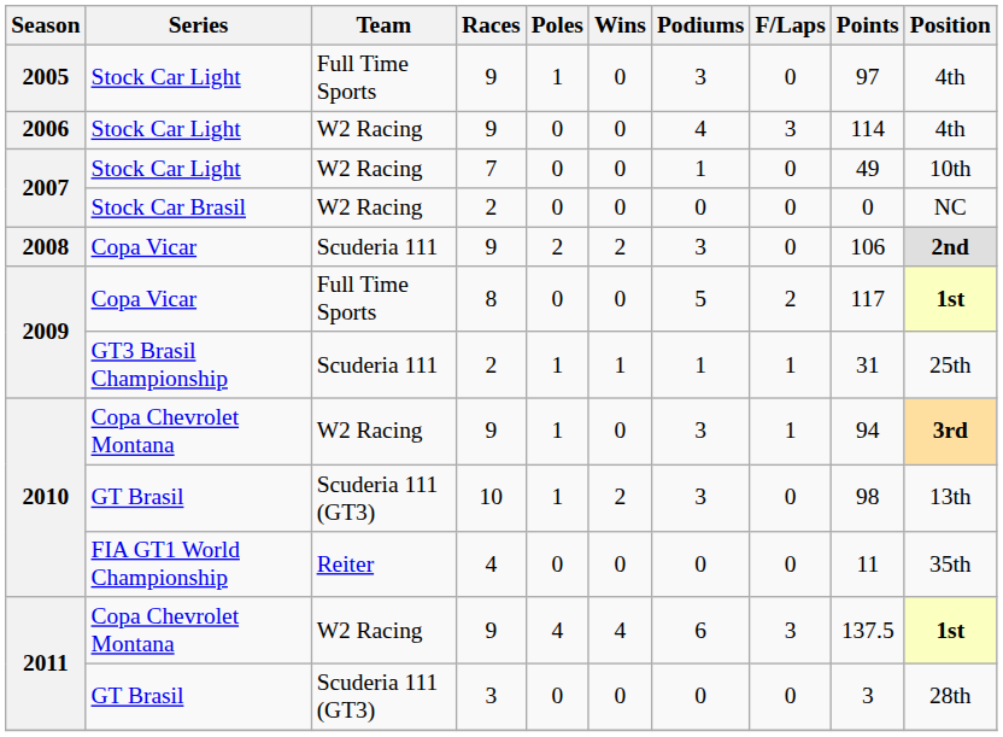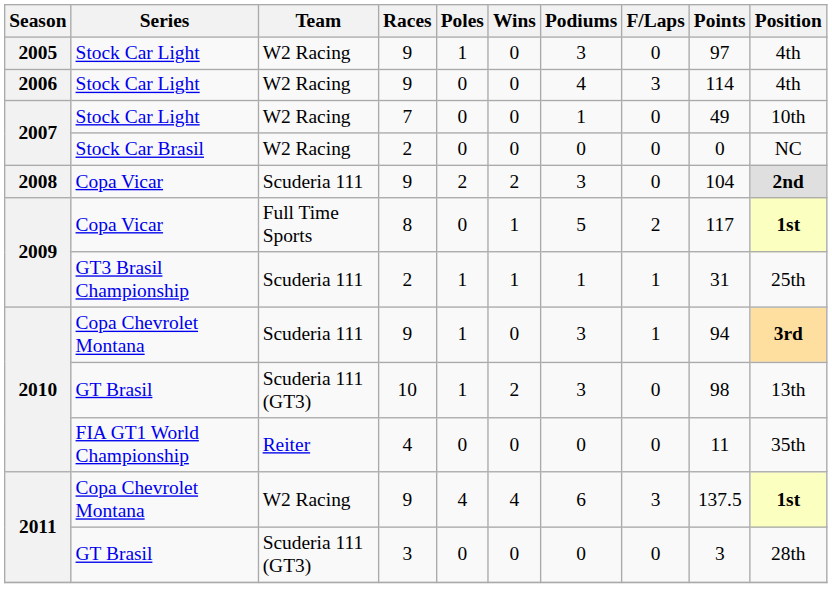 <table class="wikitable" style="font-size: 90%; text-align:center">
 <tr>
 <th>Season</th>
 <th>Series</th>
 <th>Team</th>
 <th>Races</th>
 <th>Poles</th>
 <th>Wins</th>
 <th>Podiums</th>
 <th>F/Laps</th>
 <th>Points</th>
 <th>Position</th>
 </tr>
 <tr>
 <th>2005</th>
 <td align=left><a href='#'>Stock Car Light</a></td>
-<td align=left>Full Time Sports</td>
+<td align=left>W2 Racing</td>
 <td>9</td>
 <td>1</td>
 <td>0</td>
 <td>3</td>
 <td>0</td>
 <td>97</td>
 <td>4th</td>
 </tr>
 <tr>
 <th>2006</th>
 <td align=left><a href='#'>Stock Car Light</a></td>
 <td align=left>W2 Racing</td>
 <td>9</td>
 <td>0</td>
 <td>0</td>
 <td>4</td>
 <td>3</td>
 <td>114</td>
 <td>4th</td>
 </tr>
 <tr>
 <th rowspan=2>2007</th>
 <td align=left><a href='#'>Stock Car Light</a></td>
 <td align=left>W2 Racing</td>
 <td>7</td>
 <td>0</td>
 <td>0</td>
 <td>1</td>
 <td>0</td>
 <td>49</td>
 <td>10th</td>
 </tr>
 <tr>
 <td align=left><a href='#'>Stock Car Brasil</a></td>
 <td align=left>W2 Racing</td>
 <td>2</td>
 <td>0</td>
 <td>0</td>
 <td>0</td>
 <td>0</td>
 <td>0</td>
 <td>NC</td>
 </tr>
 <tr>
 <th>2008</th>
 <td align=left><a href='#'>Copa Vicar</a></td>
 <td align=left>Scuderia 111</td>
 <td>9</td>
 <td>2</td>
 <td>2</td>
 <td>3</td>
 <td>0</td>
-<td>106</td>
+<td>104</td>
 <td style="background:#DFDFDF;"><strong>2nd</strong></td>
 </tr>
 <tr>
 <th rowspan=2>2009</th>
 <td align=left><a href='#'>Copa Vicar</a></td>
 <td align=left>Full Time Sports</td>
 <td>8</td>
 <td>0</td>
-<td>0</td>
+<td>1</td>
 <td>5</td>
 <td>2</td>
 <td>117</td>
 <td style="background:#FBFFBF;"><strong>1st</strong></td>
 </tr>
 <tr>
 <td align=left><a href='#'>GT3 Brasil Championship</a></td>
 <td align=left>Scuderia 111</td>
 <td>2</td>
 <td>1</td>
 <td>1</td>
 <td>1</td>
 <td>1</td>
 <td>31</td>
 <td>25th</td>
 </tr>
 <tr>
 <th rowspan=3>2010</th>
 <td align=left><a href='#'>Copa Chevrolet Montana</a></td>
-<td align=left>W2 Racing</td>
+<td align=left>Scuderia 111</td>
 <td>9</td>
 <td>1</td>
 <td>0</td>
 <td>3</td>
 <td>1</td>
 <td>94</td>
 <td style="background:#FFDF9F;"><strong>3rd</strong></td>
 </tr>
 <tr>
 <td align=left><a href='#'>GT Brasil</a></td>
 <td align=left>Scuderia 111 (GT3)</td>
 <td>10</td>
 <td>1</td>
 <td>2</td>
 <td>3</td>
 <td>0</td>
 <td>98</td>
 <td>13th</td>
 </tr>
 <tr>
 <td align=left><a href='#'>FIA GT1 World Championship</a></td>
 <td align=left><a href='#'>Reiter</a></td>
 <td>4</td>
 <td>0</td>
 <td>0</td>
 <td>0</td>
 <td>0</td>
 <td>11</td>
 <td>35th</td>
 </tr>
 <tr>
 <th rowspan=2>2011</th>
 <td align=left><a href='#'>Copa Chevrolet Montana</a></td>
 <td align=left>W2 Racing</td>
 <td>9</td>
 <td>4</td>
 <td>4</td>
 <td>6</td>
 <td>3</td>
 <td>137.5</td>
 <td style="background:#FBFFBF;"><strong>1st</strong></td>
 </tr>
 <tr>
 <td align=left><a href='#'>GT Brasil</a></td>
 <td align=left>Scuderia 111 (GT3)</td>
 <td>3</td>
 <td>0</td>
 <td>0</td>
 <td>0</td>
 <td>0</td>
 <td>3</td>
 <td>28th</td>
 </tr>
 <tr>
 </tr>
 </table>
